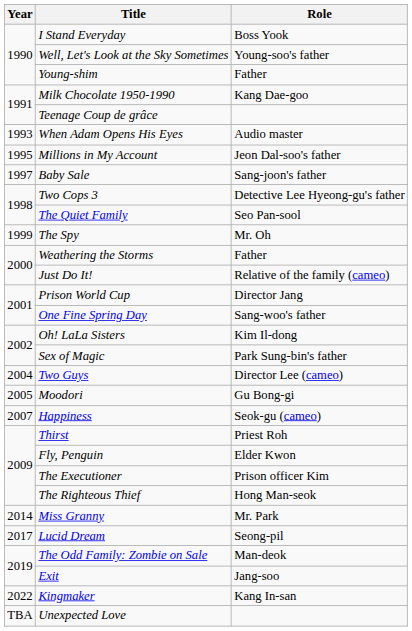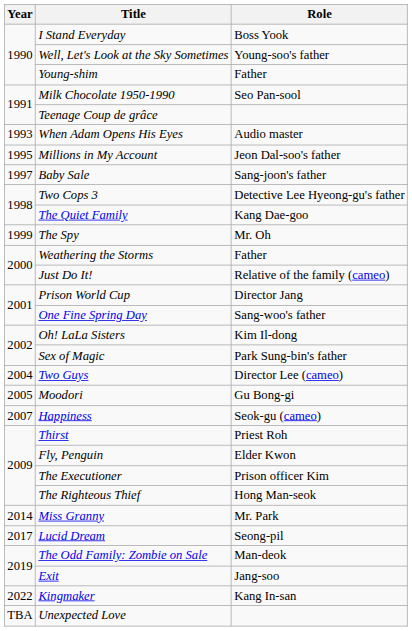 <table class="wikitable sortable">
 <tr>
 <th>Year</th>
 <th>Title</th>
 <th>Role</th>
 </tr>
 <tr>
 <td rowspan=3>1990</td>
 <td><em>I Stand Everyday</em></td>
 <td>Boss Yook</td>
 </tr>
 <tr>
 <td><em>Well, Let's Look at the Sky Sometimes</em></td>
 <td>Young-soo's father</td>
 </tr>
 <tr>
 <td><em>Young-shim</em></td>
 <td>Father</td>
 </tr>
 <tr>
 <td rowspan=2>1991</td>
 <td><em>Milk Chocolate 1950-1990</em></td>
-<td>Kang Dae-goo</td>
+<td>Seo Pan-sool</td>
 </tr>
 <tr>
 <td><em>Teenage Coup de grâce</em></td>
 <td></td>
 </tr>
 <tr>
 <td>1993</td>
 <td><em>When Adam Opens His Eyes</em></td>
 <td>Audio master</td>
 </tr>
 <tr>
 <td>1995</td>
 <td><em>Millions in My Account</em></td>
 <td>Jeon Dal-soo's father</td>
 </tr>
 <tr>
 <td>1997</td>
 <td><em>Baby Sale</em></td>
 <td>Sang-joon's father</td>
 </tr>
 <tr>
 <td rowspan=2>1998</td>
 <td><em>Two Cops 3</em></td>
 <td>Detective Lee Hyeong-gu's father</td>
 </tr>
 <tr>
 <td><em><a href='#'>The Quiet Family</a></em></td>
-<td>Seo Pan-sool</td>
+<td>Kang Dae-goo</td>
 </tr>
 <tr>
 <td>1999</td>
 <td><em>The Spy</em></td>
 <td>Mr. Oh</td>
 </tr>
 <tr>
 <td rowspan=2>2000</td>
 <td><em>Weathering the Storms</em></td>
 <td>Father</td>
 </tr>
 <tr>
 <td><em>Just Do It!</em></td>
 <td>Relative of the family (<a href='#'>cameo</a>)</td>
 </tr>
 <tr>
 <td rowspan=2>2001</td>
 <td><em>Prison World Cup</em></td>
 <td>Director Jang</td>
 </tr>
 <tr>
 <td><em><a href='#'>One Fine Spring Day</a></em></td>
 <td>Sang-woo's father</td>
 </tr>
 <tr>
 <td rowspan=2>2002</td>
 <td><em>Oh! LaLa Sisters</em></td>
 <td>Kim Il-dong</td>
 </tr>
 <tr>
 <td><em>Sex of Magic</em></td>
 <td>Park Sung-bin's father</td>
 </tr>
 <tr>
 <td>2004</td>
 <td><em><a href='#'>Two Guys</a></em></td>
 <td>Director Lee (<a href='#'>cameo</a>)</td>
 </tr>
 <tr>
 <td>2005</td>
 <td><em>Moodori</em></td>
 <td>Gu Bong-gi</td>
 </tr>
 <tr>
 <td>2007</td>
 <td><em><a href='#'>Happiness</a></em></td>
 <td>Seok-gu (<a href='#'>cameo</a>)</td>
 </tr>
 <tr>
 <td rowspan=4>2009</td>
 <td><em><a href='#'>Thirst</a></em></td>
 <td>Priest Roh</td>
 </tr>
 <tr>
 <td><em>Fly, Penguin</em></td>
 <td>Elder Kwon</td>
 </tr>
 <tr>
 <td><em>The Executioner</em></td>
 <td>Prison officer Kim</td>
 </tr>
 <tr>
 <td><em>The Righteous Thief</em></td>
 <td>Hong Man-seok</td>
 </tr>
 <tr>
 <td>2014</td>
 <td><em><a href='#'>Miss Granny</a></em></td>
 <td>Mr. Park</td>
 </tr>
 <tr>
 <td>2017</td>
 <td><em><a href='#'>Lucid Dream</a></em></td>
 <td>Seong-pil</td>
 </tr>
 <tr>
 <td rowspan=2>2019</td>
 <td><em><a href='#'>The Odd Family: Zombie on Sale</a></em></td>
 <td>Man-deok</td>
 </tr>
 <tr>
 <td><em><a href='#'>Exit</a></em></td>
 <td>Jang-soo</td>
 </tr>
 <tr>
 <td>2022</td>
 <td><em><a href='#'>Kingmaker</a></em></td>
 <td>Kang In-san</td>
 </tr>
 <tr>
 <td>TBA</td>
 <td><em>Unexpected Love</em></td>
 <td></td>
 </tr>
 </table>
